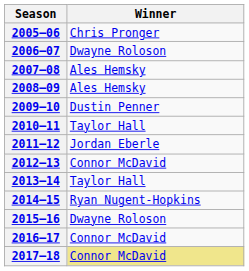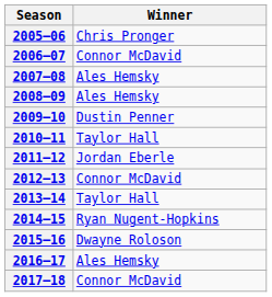 <table class="wikitable">
 <tr>
 <th scope="col" style="width:5em">Season</th>
 <th scope="col" style="width:15em">Winner</th>
 </tr>
 <tr>
 <th scope="row"><a href='#'>2005–06</a></th>
 <td><a href='#'>Chris Pronger</a></td>
 </tr>
 <tr>
 <th scope="row"><a href='#'>2006–07</a></th>
-<td><a href='#'>Dwayne Roloson</a></td>
+<td><a href='#'>Connor McDavid</a></td>
 </tr>
 <tr>
 <th scope="row"><a href='#'>2007–08</a></th>
 <td><a href='#'>Ales Hemsky</a></td>
 </tr>
 <tr>
 <th scope="row"><a href='#'>2008–09</a></th>
 <td><a href='#'>Ales Hemsky</a></td>
 </tr>
 <tr>
 <th scope="row"><a href='#'>2009–10</a></th>
 <td><a href='#'>Dustin Penner</a></td>
 </tr>
 <tr>
 <th scope="row"><a href='#'>2010–11</a></th>
 <td><a href='#'>Taylor Hall</a></td>
 </tr>
 <tr>
 <th scope="row"><a href='#'>2011–12</a></th>
 <td><a href='#'>Jordan Eberle</a></td>
 </tr>
 <tr>
 <th scope="row"><a href='#'>2012–13</a></th>
 <td><a href='#'>Connor McDavid</a></td>
 </tr>
 <tr>
 <th scope="row"><a href='#'>2013–14</a></th>
 <td><a href='#'>Taylor Hall</a></td>
 </tr>
 <tr>
 <th scope="row"><a href='#'>2014–15</a></th>
 <td><a href='#'>Ryan Nugent-Hopkins</a></td>
 </tr>
 <tr>
 <th scope="row"><a href='#'>2015–16</a></th>
 <td><a href='#'>Dwayne Roloson</a></td>
 </tr>
 <tr>
 <th scope="row"><a href='#'>2016–17</a></th>
-<td><a href='#'>Connor McDavid</a></td>
+<td><a href='#'>Ales Hemsky</a></td>
 </tr>
 <tr>
 <th scope="row"><a href='#'>2017–18</a></th>
-<td style="background: khaki;"><a href='#'>Connor McDavid</a></td>
+<td><a href='#'>Connor McDavid</a></td>
 </tr>
 </table>
